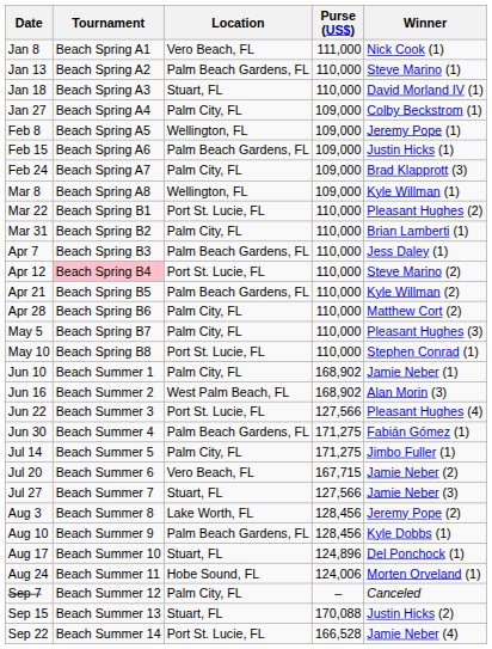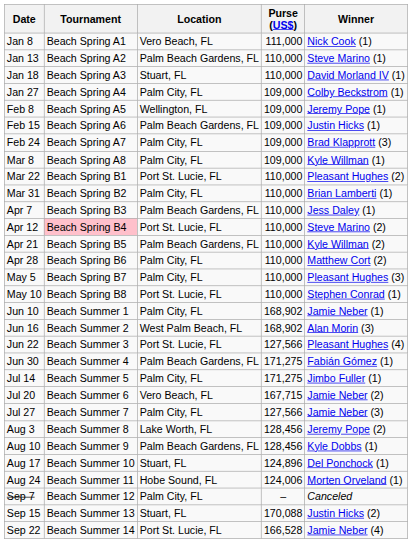 <table class="wikitable" style="font-size:95%">
 <tr>
 <th>Date</th>
 <th>Tournament</th>
 <th>Location</th>
 <th>Purse<br>(<a href='#'>US$</a>)</th>
 <th>Winner</th>
 </tr>
 <tr>
 <td>Jan 8</td>
 <td>Beach Spring A1</td>
 <td>Vero Beach, FL</td>
 <td align=right>111,000</td>
 <td> <a href='#'>Nick Cook</a> (1)</td>
 </tr>
 <tr>
 <td>Jan 13</td>
 <td>Beach Spring A2</td>
 <td>Palm Beach Gardens, FL</td>
 <td align=right>110,000</td>
 <td> <a href='#'>Steve Marino</a> (1)</td>
 </tr>
 <tr>
 <td>Jan 18</td>
 <td>Beach Spring A3</td>
 <td>Stuart, FL</td>
 <td align=right>110,000</td>
 <td> <a href='#'>David Morland IV</a> (1)</td>
 </tr>
 <tr>
 <td>Jan 27</td>
 <td>Beach Spring A4</td>
 <td>Palm City, FL</td>
 <td align=right>109,000</td>
 <td> <a href='#'>Colby Beckstrom</a> (1)</td>
 </tr>
 <tr>
 <td>Feb 8</td>
 <td>Beach Spring A5</td>
 <td>Wellington, FL</td>
 <td align=right>109,000</td>
 <td> <a href='#'>Jeremy Pope</a> (1)</td>
 </tr>
 <tr>
 <td>Feb 15</td>
 <td>Beach Spring A6</td>
 <td>Palm Beach Gardens, FL</td>
 <td align=right>109,000</td>
 <td> <a href='#'>Justin Hicks</a> (1)</td>
 </tr>
 <tr>
 <td>Feb 24</td>
 <td>Beach Spring A7</td>
 <td>Palm City, FL</td>
 <td align=right>109,000</td>
 <td> <a href='#'>Brad Klapprott</a> (3)</td>
 </tr>
 <tr>
 <td>Mar 8</td>
 <td>Beach Spring A8</td>
-<td>Wellington, FL</td>
+<td>Palm City, FL</td>
 <td align=right>109,000</td>
 <td> <a href='#'>Kyle Willman</a> (1)</td>
 </tr>
 <tr>
 <td>Mar 22</td>
 <td>Beach Spring B1</td>
 <td>Port St. Lucie, FL</td>
 <td align=right>110,000</td>
 <td> <a href='#'>Pleasant Hughes</a> (2)</td>
 </tr>
 <tr>
 <td>Mar 31</td>
 <td>Beach Spring B2</td>
 <td>Palm City, FL</td>
 <td align=right>110,000</td>
 <td> <a href='#'>Brian Lamberti</a> (1)</td>
 </tr>
 <tr>
 <td>Apr 7</td>
 <td>Beach Spring B3</td>
 <td>Palm Beach Gardens, FL</td>
 <td align=right>110,000</td>
 <td> <a href='#'>Jess Daley</a> (1)</td>
 </tr>
 <tr>
 <td>Apr 12</td>
 <td style="background: pink;">Beach Spring B4</td>
 <td>Port St. Lucie, FL</td>
 <td align=right>110,000</td>
 <td> <a href='#'>Steve Marino</a> (2)</td>
 </tr>
 <tr>
 <td>Apr 21</td>
 <td>Beach Spring B5</td>
 <td>Palm Beach Gardens, FL</td>
 <td align=right>110,000</td>
 <td> <a href='#'>Kyle Willman</a> (2)</td>
 </tr>
 <tr>
 <td>Apr 28</td>
 <td>Beach Spring B6</td>
 <td>Palm City, FL</td>
 <td align=right>110,000</td>
 <td> <a href='#'>Matthew Cort</a> (2)</td>
 </tr>
 <tr>
 <td>May 5</td>
 <td>Beach Spring B7</td>
 <td>Palm City, FL</td>
 <td align=right>110,000</td>
 <td> <a href='#'>Pleasant Hughes</a> (3)</td>
 </tr>
 <tr>
 <td>May 10</td>
 <td>Beach Spring B8</td>
 <td>Port St. Lucie, FL</td>
 <td align=right>110,000</td>
 <td> <a href='#'>Stephen Conrad</a> (1)</td>
 </tr>
 <tr>
 <td>Jun 10</td>
 <td>Beach Summer 1</td>
 <td>Palm City, FL</td>
 <td align=right>168,902</td>
 <td> <a href='#'>Jamie Neber</a> (1)</td>
 </tr>
 <tr>
 <td>Jun 16</td>
 <td>Beach Summer 2</td>
 <td>West Palm Beach, FL</td>
 <td align=right>168,902</td>
 <td> <a href='#'>Alan Morin</a> (3)</td>
 </tr>
 <tr>
 <td>Jun 22</td>
 <td>Beach Summer 3</td>
 <td>Port St. Lucie, FL</td>
 <td align=right>127,566</td>
 <td> <a href='#'>Pleasant Hughes</a> (4)</td>
 </tr>
 <tr>
 <td>Jun 30</td>
 <td>Beach Summer 4</td>
 <td>Palm Beach Gardens, FL</td>
 <td align=right>171,275</td>
 <td> <a href='#'>Fabián Gómez</a> (1)</td>
 </tr>
 <tr>
 <td>Jul 14</td>
 <td>Beach Summer 5</td>
 <td>Palm City, FL</td>
 <td align=right>171,275</td>
 <td> <a href='#'>Jimbo Fuller</a> (1)</td>
 </tr>
 <tr>
 <td>Jul 20</td>
 <td>Beach Summer 6</td>
 <td>Vero Beach, FL</td>
 <td align=right>167,715</td>
 <td> <a href='#'>Jamie Neber</a> (2)</td>
 </tr>
 <tr>
 <td>Jul 27</td>
 <td>Beach Summer 7</td>
-<td>Stuart, FL</td>
+<td>Palm City, FL</td>
 <td align=right>127,566</td>
 <td> <a href='#'>Jamie Neber</a> (3)</td>
 </tr>
 <tr>
 <td>Aug 3</td>
 <td>Beach Summer 8</td>
 <td>Lake Worth, FL</td>
 <td align=right>128,456</td>
 <td> <a href='#'>Jeremy Pope</a> (2)</td>
 </tr>
 <tr>
 <td>Aug 10</td>
 <td>Beach Summer 9</td>
 <td>Palm Beach Gardens, FL</td>
 <td align=right>128,456</td>
 <td> <a href='#'>Kyle Dobbs</a> (1)</td>
 </tr>
 <tr>
 <td>Aug 17</td>
 <td>Beach Summer 10</td>
 <td>Stuart, FL</td>
 <td align=right>124,896</td>
 <td> <a href='#'>Del Ponchock</a> (1)</td>
 </tr>
 <tr>
 <td>Aug 24</td>
 <td>Beach Summer 11</td>
 <td>Hobe Sound, FL</td>
 <td align=right>124,006</td>
 <td> <a href='#'>Morten Orveland</a> (1)</td>
 </tr>
 <tr>
 <td><s>Sep 7</s></td>
 <td>Beach Summer 12</td>
 <td>Palm City, FL</td>
 <td align=center>–</td>
 <td><em>Canceled</em></td>
 </tr>
 <tr>
 <td>Sep 15</td>
 <td>Beach Summer 13</td>
 <td>Stuart, FL</td>
 <td align=right>170,088</td>
 <td> <a href='#'>Justin Hicks</a> (2)</td>
 </tr>
 <tr>
 <td>Sep 22</td>
 <td>Beach Summer 14</td>
 <td>Port St. Lucie, FL</td>
 <td align=right>166,528</td>
 <td> <a href='#'>Jamie Neber</a> (4)</td>
 </tr>
 </table>
